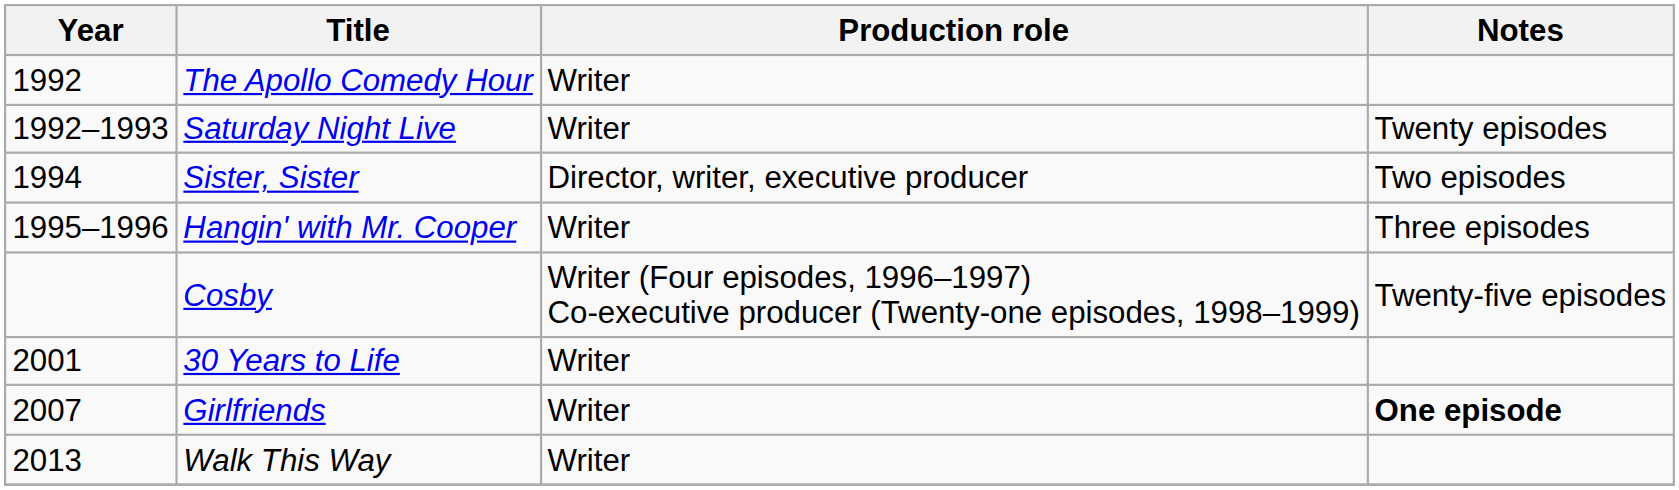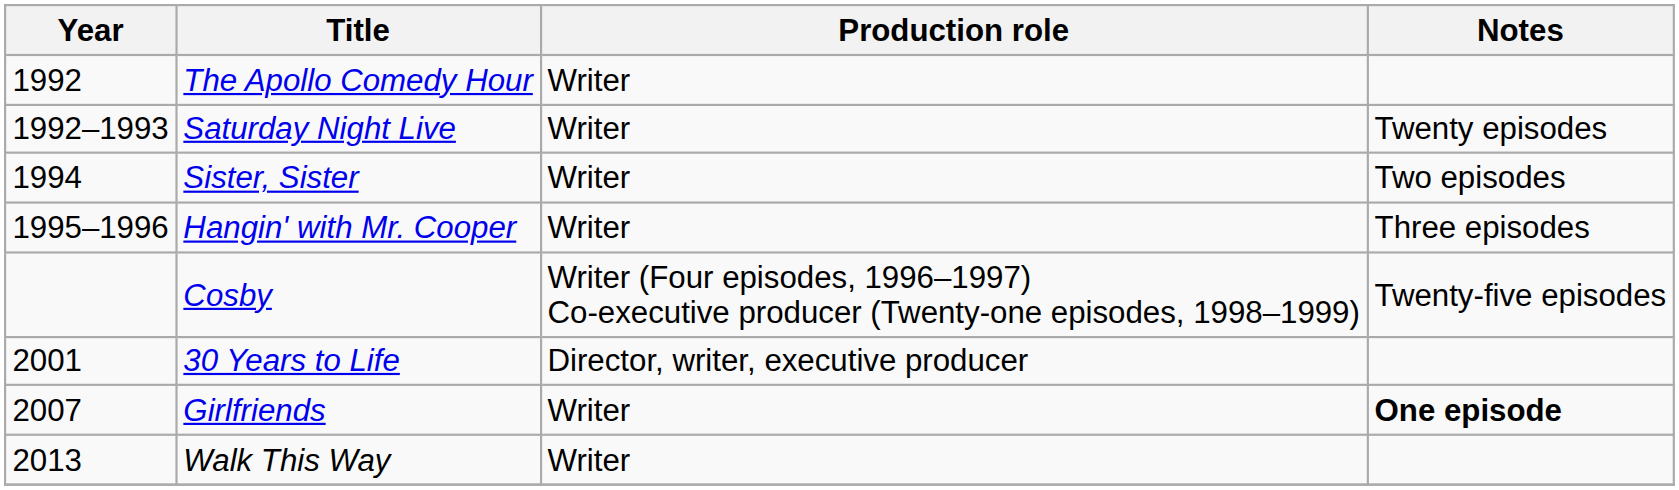 <table class="wikitable" style="font-size: 90%;">
 <tr>
 <th>Year</th>
 <th>Title</th>
 <th>Production role</th>
 <th>Notes</th>
 </tr>
 <tr>
 <td>1992</td>
 <td><em><a href='#'>The Apollo Comedy Hour</a></em></td>
 <td>Writer</td>
 <td></td>
 </tr>
 <tr>
 <td>1992–1993</td>
 <td><em><a href='#'>Saturday Night Live</a></em></td>
 <td>Writer</td>
 <td>Twenty episodes</td>
 </tr>
 <tr>
 <td>1994</td>
 <td><em><a href='#'>Sister, Sister</a></em></td>
-<td>Director, writer, executive producer</td>
+<td>Writer</td>
 <td>Two episodes</td>
 </tr>
 <tr>
 <td>1995–1996</td>
 <td><em><a href='#'>Hangin' with Mr. Cooper</a></em></td>
 <td>Writer</td>
 <td>Three episodes</td>
 </tr>
 <tr>
 <td></td>
 <td><em><a href='#'>Cosby</a></em></td>
 <td>Writer (Four episodes, 1996–1997)<br>Co-executive producer (Twenty-one episodes, 1998–1999)</td>
 <td>Twenty-five episodes</td>
 </tr>
 <tr>
 <td>2001</td>
 <td><em><a href='#'>30 Years to Life</a></em></td>
-<td>Writer</td>
+<td>Director, writer, executive producer</td>
 <td></td>
 </tr>
 <tr>
 <td>2007</td>
 <td><em><a href='#'>Girlfriends</a></em></td>
 <td>Writer</td>
 <td><strong>One episode</strong></td>
 </tr>
 <tr>
 <td>2013</td>
 <td><em>Walk This Way</em></td>
 <td>Writer</td>
 <td></td>
 </tr>
 <tr>
 </tr>
 </table>
